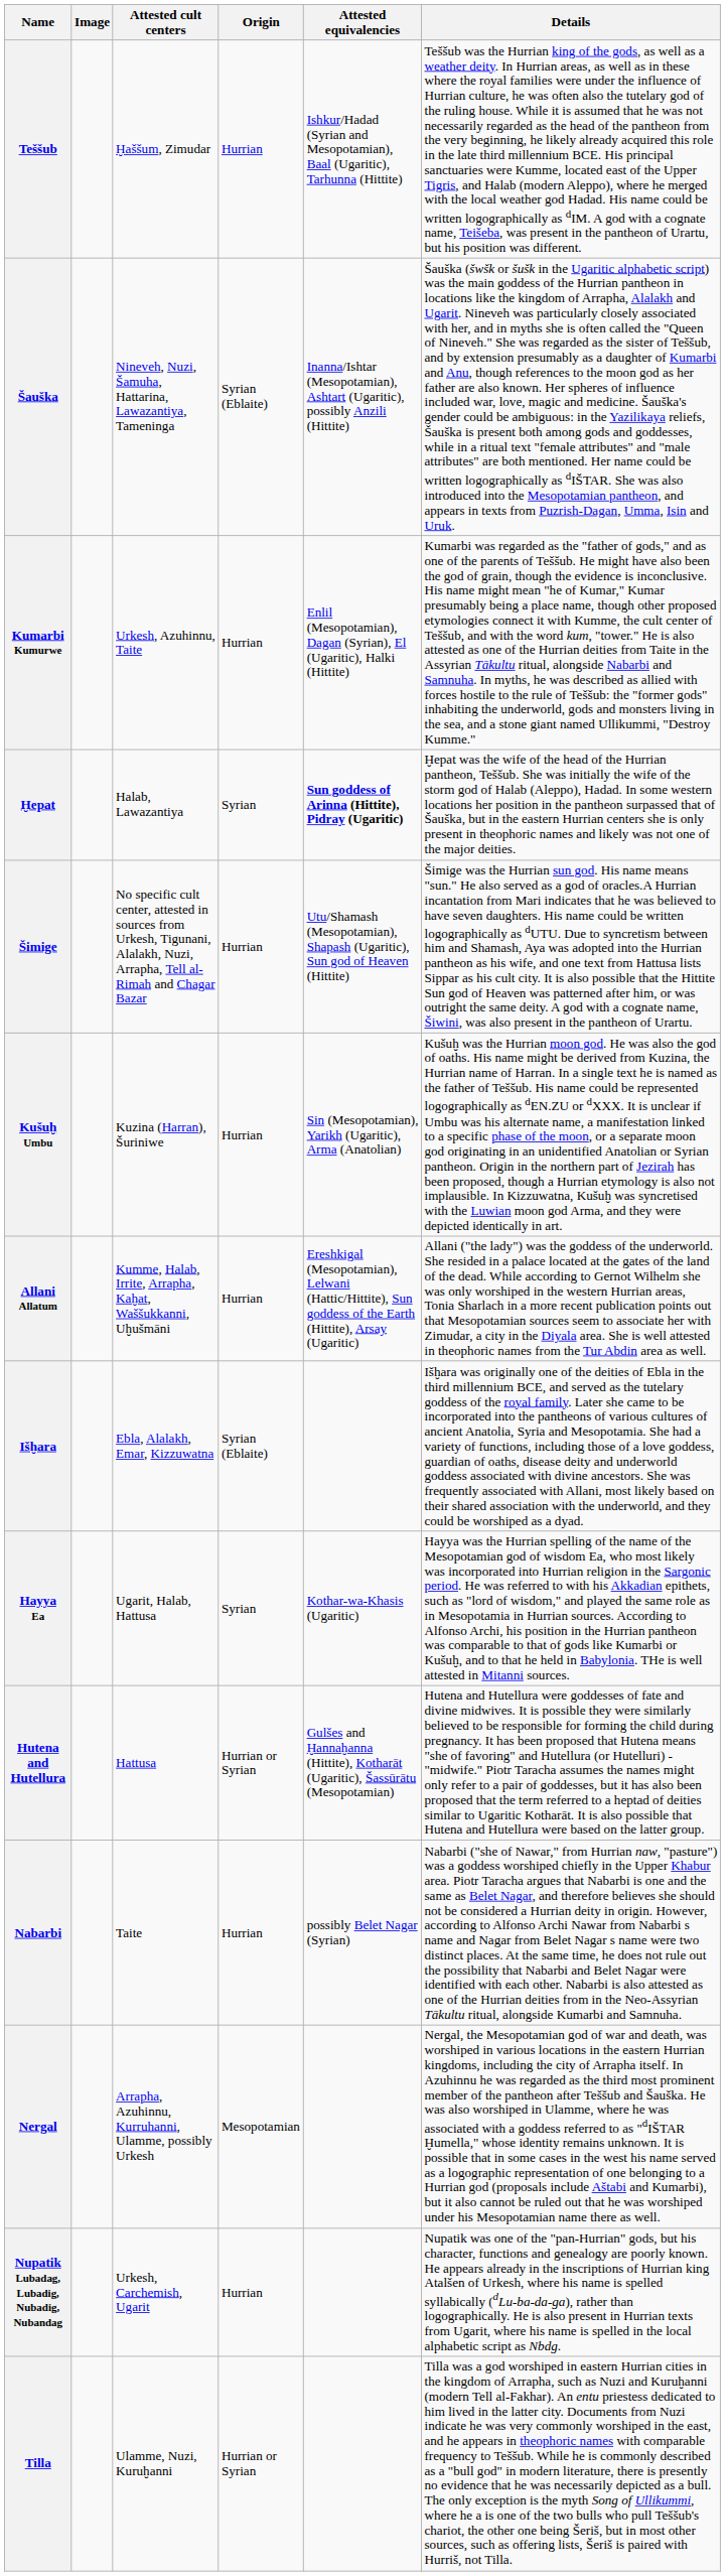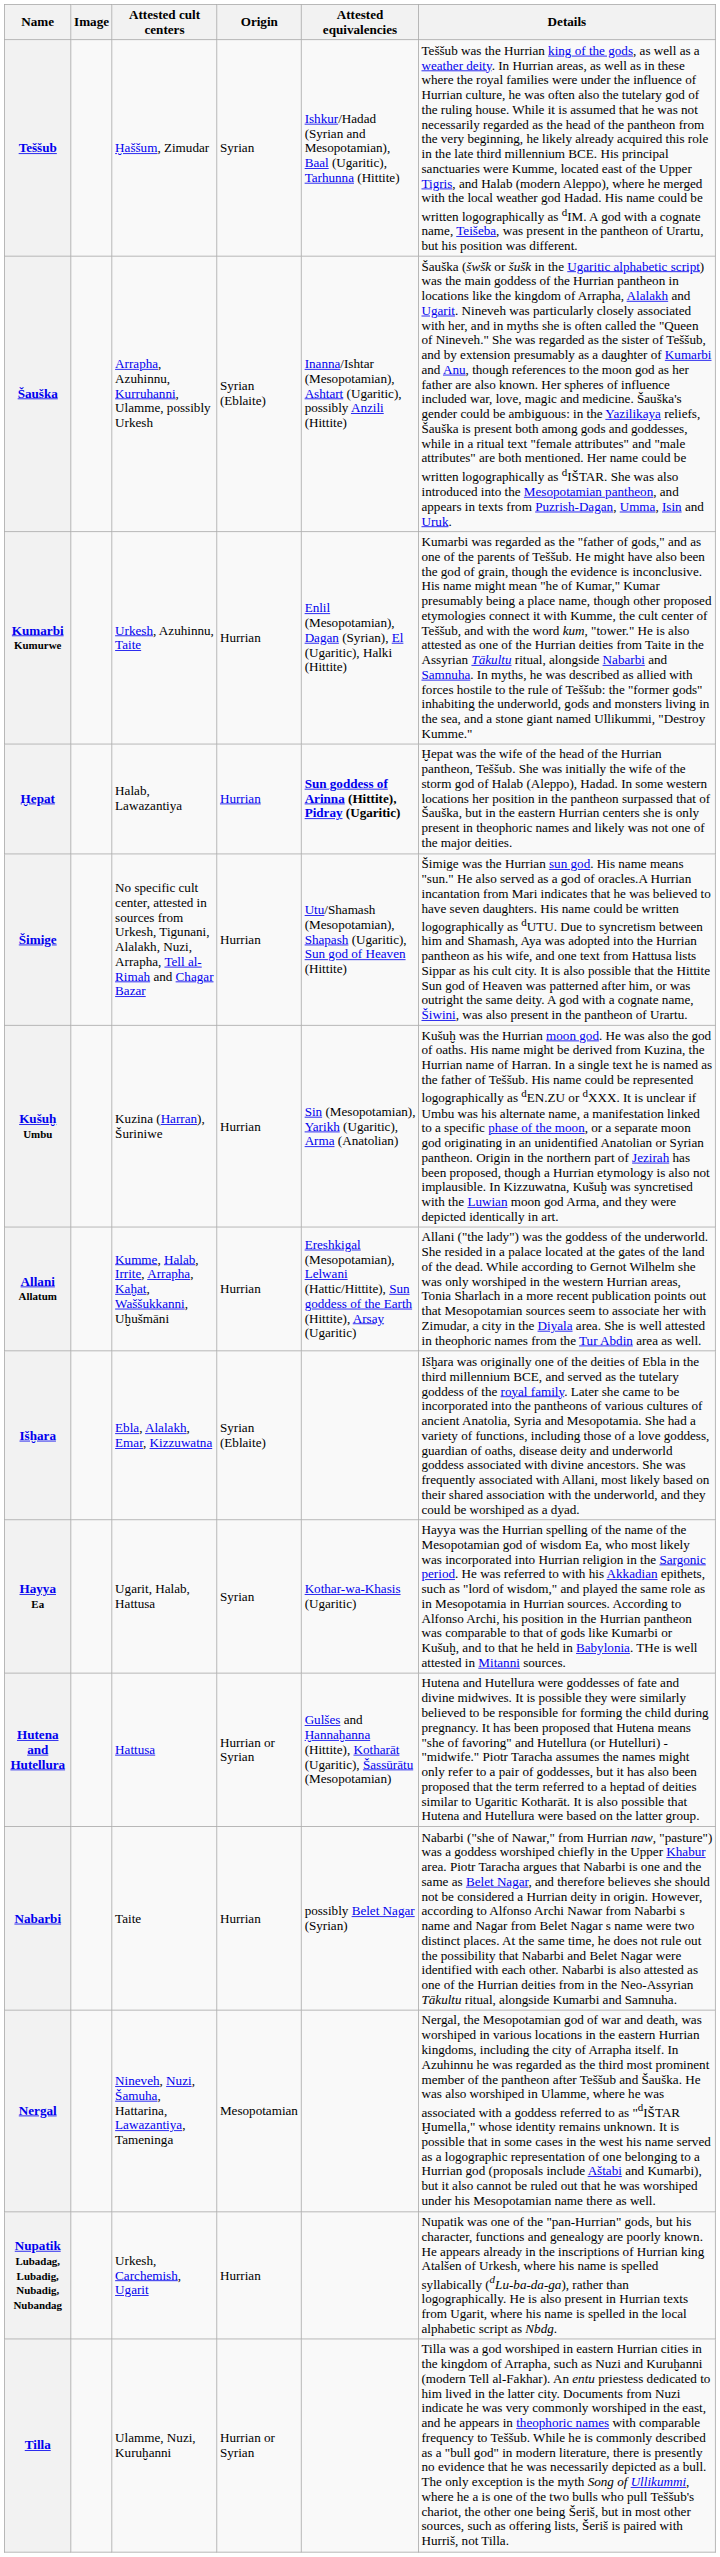 <table class="wikitable">
 <tr>
 <th scope="col">Name</th>
 <th scope="col">Image</th>
 <th scope="col">Attested cult centers</th>
 <th scope="col">Origin</th>
 <th scope="col">Attested equivalencies</th>
 <th scope="col">Details</th>
 </tr>
 <tr>
 <th scope="row"><a href='#'>Teššub</a></th>
 <td></td>
 <td><a href='#'>Ḫaššum</a>, Zimudar</td>
-<td><a href='#'>Hurrian</a></td>
+<td>Syrian</td>
 <td><a href='#'>Ishkur</a>/Hadad (Syrian and Mesopotamian), <a href='#'>Baal</a> (Ugaritic), <a href='#'>Tarhunna</a> (Hittite)</td>
 <td>Teššub was the Hurrian <a href='#'>king of the gods</a>, as well as a <a href='#'>weather deity</a>. In Hurrian areas, as well as in these where the royal families were under the influence of Hurrian culture, he was often also the tutelary god of the ruling house. While it is assumed that he was not necessarily regarded as the head of the pantheon from the very beginning, he likely already acquired this role in the late third millennium BCE. His principal sanctuaries were Kumme, located east of the Upper <a href='#'>Tigris</a>, and Halab (modern Aleppo), where he merged with the local weather god Hadad. His name could be written logographically as <sup>d</sup>IM. A god with a cognate name, <a href='#'>Teišeba</a>, was present in the pantheon of Urartu, but his position was different.</td>
 </tr>
 <tr>
 <th scope="row"><a href='#'>Šauška</a></th>
 <td></td>
-<td><a href='#'>Nineveh</a>, <a href='#'>Nuzi</a>, <a href='#'>Šamuha</a>, Hattarina, <a href='#'>Lawazantiya</a>, Tameninga</td>
+<td><a href='#'>Arrapha</a>, Azuhinnu, <a href='#'>Kurruhanni</a>, Ulamme, possibly Urkesh</td>
 <td>Syrian (Eblaite)</td>
 <td><a href='#'>Inanna</a>/Ishtar (Mesopotamian), <a href='#'>Ashtart</a> (Ugaritic), possibly <a href='#'>Anzili</a> (Hittite)</td>
 <td>Šauška (<em>šwšk</em> or <em>šušk</em> in the <a href='#'>Ugaritic alphabetic script</a>) was the main goddess of the Hurrian pantheon in locations like the kingdom of Arrapha, <a href='#'>Alalakh</a> and <a href='#'>Ugarit</a>. Nineveh was particularly closely associated with her, and in myths she is often called the "Queen of Nineveh." She was regarded as the sister of Teššub, and by extension presumably as a daughter of <a href='#'>Kumarbi</a> and <a href='#'>Anu</a>, though references to the moon god as her father are also known. Her spheres of influence included war, love, magic and medicine. Šauška's gender could be ambiguous: in the <a href='#'>Yazilikaya</a> reliefs, Šauška is present both among gods and goddesses, while in a ritual text "female attributes" and "male attributes" are both mentioned. Her name could be written logographically as <sup>d</sup>IŠTAR. She was also introduced into the <a href='#'>Mesopotamian pantheon</a>, and appears in texts from <a href='#'>Puzrish-Dagan</a>, <a href='#'>Umma</a>, <a href='#'>Isin</a> and <a href='#'>Uruk</a>.</td>
 </tr>
 <tr>
 <th scope="row"><a href='#'>Kumarbi</a><br><small>Kumurwe</small></th>
 <td></td>
 <td><a href='#'>Urkesh</a>, Azuhinnu, <a href='#'>Taite</a></td>
 <td>Hurrian</td>
 <td><a href='#'>Enlil</a> (Mesopotamian), <a href='#'>Dagan</a> (Syrian), <a href='#'>El</a> (Ugaritic), Halki (Hittite)</td>
 <td>Kumarbi was regarded as the "father of gods," and as one of the parents of Teššub. He might have also been the god of grain, though the evidence is inconclusive. His name might mean "he of Kumar," Kumar presumably being a place name, though other proposed etymologies connect it with Kumme, the cult center of Teššub, and with the word <em>kum</em>, "tower." He is also attested as one of the Hurrian deities from Taite in the Assyrian <em><a href='#'>Tākultu</a></em> ritual, alongside <a href='#'>Nabarbi</a> and <a href='#'>Samnuha</a>. In myths, he was described as allied with forces hostile to the rule of Teššub: the "former gods" inhabiting the underworld, gods and monsters living in the sea, and a stone giant named Ullikummi, "Destroy Kumme."</td>
 </tr>
 <tr>
 <th scope="row"><a href='#'>Ḫepat</a></th>
 <td></td>
 <td>Halab, Lawazantiya</td>
-<td>Syrian</td>
+<td><a href='#'>Hurrian</a></td>
 <td><strong><a href='#'>Sun goddess of Arinna</a> (Hittite), <a href='#'>Pidray</a> (Ugaritic)</strong></td>
 <td>Ḫepat was the wife of the head of the Hurrian pantheon, Teššub. She was initially the wife of the storm god of Halab (Aleppo), Hadad. In some western locations her position in the pantheon surpassed that of Šauška, but in the eastern Hurrian centers she is only present in theophoric names and likely was not one of the major deities.</td>
 </tr>
 <tr>
 <th scope="row"><a href='#'>Šimige</a></th>
 <td></td>
 <td>No specific cult center, attested in sources from Urkesh, Tigunani, Alalakh, Nuzi, Arrapha, <a href='#'>Tell al-Rimah</a> and <a href='#'>Chagar Bazar</a></td>
 <td>Hurrian</td>
 <td><a href='#'>Utu</a>/Shamash (Mesopotamian), <a href='#'>Shapash</a> (Ugaritic), <a href='#'>Sun god of Heaven</a> (Hittite)</td>
 <td>Šimige was the Hurrian <a href='#'>sun god</a>. His name means "sun." He also served as a god of oracles.A Hurrian incantation from Mari indicates that he was believed to have seven daughters. His name could be written logographically as <sup>d</sup>UTU. Due to syncretism between him and Shamash, Aya was adopted into the Hurrian pantheon as his wife, and one text from Hattusa lists Sippar as his cult city. It is also possible that the Hittite Sun god of Heaven was patterned after him, or was outright the same deity.  A god with a cognate name, <a href='#'>Šiwini</a>, was also present in the pantheon of Urartu.</td>
 </tr>
 <tr>
 <th scope="row"><a href='#'>Kušuḫ</a><br><small>Umbu</small></th>
 <td></td>
 <td>Kuzina (<a href='#'>Harran</a>), Šuriniwe</td>
 <td>Hurrian</td>
 <td><a href='#'>Sin</a> (Mesopotamian), <a href='#'>Yarikh</a> (Ugaritic), <a href='#'>Arma</a> (Anatolian)</td>
 <td>Kušuḫ was the Hurrian <a href='#'>moon god</a>. He was also the god of oaths. His name might be derived from Kuzina, the Hurrian name of Harran. In a single text he is named as the father of Teššub. His name could be represented logographically as <sup>d</sup>EN.ZU or <sup>d</sup>XXX. It is unclear if Umbu was his alternate name, a manifestation linked to a specific <a href='#'>phase of the moon</a>, or a separate moon god originating in an unidentified Anatolian or Syrian pantheon. Origin in the northern part of <a href='#'>Jezirah</a> has been proposed, though a Hurrian etymology is also not implausible. In Kizzuwatna, Kušuḫ was syncretised with the <a href='#'>Luwian</a> moon god Arma, and they were depicted identically in art.</td>
 </tr>
 <tr>
 <th scope="row"><a href='#'>Allani</a> <br><small>Allatum</small></th>
 <td></td>
 <td><a href='#'>Kumme</a>, <a href='#'>Halab</a>, <a href='#'>Irrite</a>, <a href='#'>Arrapha</a>, <a href='#'>Kaḫat</a>, <a href='#'>Waššukkanni</a>, Uḫušmāni</td>
 <td>Hurrian</td>
 <td><a href='#'>Ereshkigal</a> (Mesopotamian), <a href='#'>Lelwani</a> (Hattic/Hittite), <a href='#'>Sun goddess of the Earth</a> (Hittite), <a href='#'>Arsay</a> (Ugaritic)</td>
 <td>Allani ("the lady") was the goddess of the underworld.  She resided in a palace located at the gates of the land of the dead. While according to Gernot Wilhelm she was only worshiped in the western Hurrian areas, Tonia Sharlach in a more recent publication points out that Mesopotamian sources seem to associate her with Zimudar, a city in the <a href='#'>Diyala</a> area. She is well attested in theophoric names from the <a href='#'>Tur Abdin</a> area as well.</td>
 </tr>
 <tr>
 <th scope="row"><a href='#'>Išḫara</a></th>
 <td></td>
 <td><a href='#'>Ebla</a>, <a href='#'>Alalakh</a>, <a href='#'>Emar</a>, <a href='#'>Kizzuwatna</a></td>
 <td>Syrian (Eblaite)</td>
 <td></td>
 <td>Išḫara was originally one of the deities of Ebla in the third millennium BCE, and served as the tutelary goddess of the <a href='#'>royal family</a>. Later she came to be incorporated into the pantheons of various cultures of ancient Anatolia, Syria and Mesopotamia. She had a variety of functions, including those of a love goddess, guardian of oaths, disease deity and underworld goddess associated with divine ancestors. She was frequently associated with Allani, most likely based on their shared association with the underworld,  and they could be worshiped as a dyad.</td>
 </tr>
 <tr>
 <th scope="row"><a href='#'>Hayya</a><br><small>Ea</small></th>
 <td></td>
 <td>Ugarit, Halab, Hattusa</td>
 <td>Syrian</td>
 <td><a href='#'>Kothar-wa-Khasis</a> (Ugaritic)</td>
 <td>Hayya was the Hurrian spelling of the name of the Mesopotamian god of wisdom Ea, who most likely was incorporated into Hurrian religion in the <a href='#'>Sargonic period</a>. He was referred to with his <a href='#'>Akkadian</a> epithets, such as "lord of wisdom," and played the same role as in Mesopotamia in Hurrian sources. According to Alfonso Archi, his position in the Hurrian pantheon was comparable to that of gods like Kumarbi or Kušuḫ, and to that he held in <a href='#'>Babylonia</a>. THe is well attested in <a href='#'>Mitanni</a> sources.</td>
 </tr>
 <tr>
 <th scope="row"><a href='#'>Hutena and Hutellura</a></th>
 <td></td>
 <td><a href='#'>Hattusa</a></td>
 <td>Hurrian or Syrian</td>
 <td><a href='#'>Gulšes</a> and <a href='#'>Ḫannaḫanna</a> (Hittite), <a href='#'>Kotharāt</a> (Ugaritic), <a href='#'>Šassūrātu</a> (Mesopotamian)</td>
 <td>Hutena and Hutellura were goddesses of fate and divine midwives. It is possible they were similarly believed to be responsible for forming the child during pregnancy. It has been proposed that Hutena means "she of favoring" and Hutellura (or Hutelluri) - "midwife." Piotr Taracha assumes the names might only refer to a pair of goddesses, but it has also been proposed that the term referred to a heptad of deities similar to Ugaritic Kotharāt. It is also possible that Hutena and Hutellura were based on the latter group.</td>
 </tr>
 <tr>
 <th scope="row"><a href='#'>Nabarbi</a></th>
 <td></td>
 <td>Taite</td>
 <td>Hurrian</td>
 <td>possibly <a href='#'>Belet Nagar</a> (Syrian)</td>
 <td>Nabarbi ("she of Nawar," from Hurrian <em>naw</em>, "pasture") was a goddess worshiped chiefly in the Upper <a href='#'>Khabur</a> area. Piotr Taracha argues that Nabarbi is one and the same as <a href='#'>Belet Nagar</a>, and therefore believes she should not be considered a Hurrian deity in origin. However, according to Alfonso Archi Nawar from Nabarbi s name and Nagar from Belet Nagar s name were two distinct places. At the same time, he does not rule out the possibility that Nabarbi and Belet Nagar were identified with each other. Nabarbi is also attested as one of the Hurrian deities from in the Neo-Assyrian <em>Tākultu</em> ritual, alongside Kumarbi and Samnuha.</td>
 </tr>
 <tr>
 <th scope="row"><a href='#'>Nergal</a></th>
 <td></td>
-<td><a href='#'>Arrapha</a>, Azuhinnu, <a href='#'>Kurruhanni</a>, Ulamme, possibly Urkesh</td>
+<td><a href='#'>Nineveh</a>, <a href='#'>Nuzi</a>, <a href='#'>Šamuha</a>, Hattarina, <a href='#'>Lawazantiya</a>, Tameninga</td>
 <td>Mesopotamian</td>
 <td></td>
 <td>Nergal, the Mesopotamian god of war and death, was worshiped in various locations in the eastern Hurrian kingdoms, including the city of Arrapha itself. In Azuhinnu he was regarded as the third most prominent member of the pantheon after Teššub and Šauška. He was also worshiped in Ulamme, where he was associated with a goddess referred to as "<sup>d</sup>IŠTAR Ḫumella," whose identity remains unknown. It is possible that in some cases in the west his name served as a logographic representation of one belonging to a Hurrian god (proposals include <a href='#'>Aštabi</a> and Kumarbi), but it also cannot be ruled out that he was worshiped under his Mesopotamian name there as well.</td>
 </tr>
 <tr>
 <th scope="row"><a href='#'>Nupatik</a> <br><small>Lubadag, Lubadig, Nubadig, Nubandag</small></th>
 <td></td>
 <td>Urkesh, <a href='#'>Carchemish</a>, <a href='#'>Ugarit</a></td>
 <td>Hurrian</td>
 <td></td>
 <td>Nupatik was one of the "pan-Hurrian" gods, but his character, functions and genealogy are poorly known. He appears already in the inscriptions of Hurrian king Atalšen of Urkesh, where his name is spelled syllabically (<em><sup>d</sup>Lu-ba-da-ga</em>), rather than logographically. He is also present in Hurrian texts from Ugarit, where his name is spelled in the local alphabetic script as <em>Nbdg</em>.</td>
 </tr>
 <tr>
 <th scope="row"><a href='#'>Tilla</a></th>
 <td></td>
 <td>Ulamme, Nuzi, Kuruḫanni</td>
 <td>Hurrian or Syrian</td>
 <td></td>
 <td>Tilla was a god worshiped in eastern Hurrian cities in the kingdom of Arrapha, such as Nuzi and Kuruḫanni (modern Tell al-Fakhar). An <em>entu</em> priestess dedicated to him lived in the latter city. Documents from Nuzi indicate he was very commonly worshiped in the east, and he appears in <a href='#'>theophoric names</a> with comparable frequency to Teššub. While he is commonly described as a "bull god" in modern literature, there is presently no evidence that he was necessarily depicted as a bull. The only exception is the myth <em>Song of <a href='#'>Ullikummi</a></em>, where he a is one of the two bulls who pull Teššub's chariot, the other one being Šeriš, but in most other sources, such as offering lists, Šeriš is paired with Hurriš, not Tilla.</td>
 </tr>
 </table>
